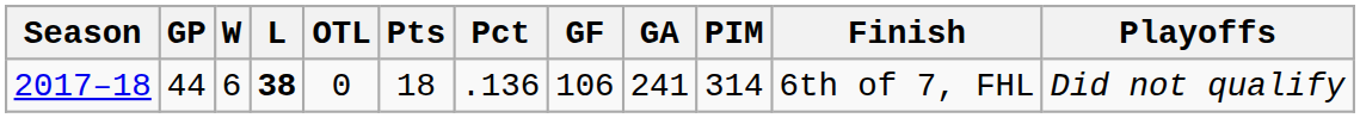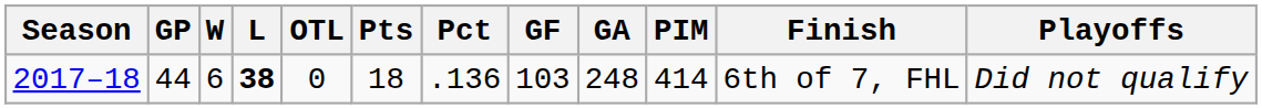 <table class="wikitable" style="text-align:center">
 <tr>
 <th>Season</th>
 <th>GP</th>
 <th>W</th>
 <th>L</th>
 <th>OTL</th>
 <th>Pts</th>
 <th>Pct</th>
 <th>GF</th>
 <th>GA</th>
 <th>PIM</th>
 <th>Finish</th>
 <th>Playoffs</th>
 </tr>
 <tr>
 <td><a href='#'>2017–18</a></td>
 <td>44</td>
 <td>6</td>
 <td><strong>38</strong></td>
 <td>0</td>
 <td>18</td>
 <td>.136</td>
-<td>106</td>
-<td>241</td>
-<td>314</td>
+<td>103</td>
+<td>248</td>
+<td>414</td>
 <td>6th of 7, FHL</td>
 <td><em>Did not qualify</em></td>
 </tr>
 </table>
